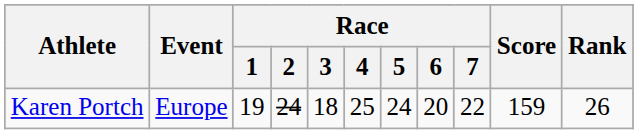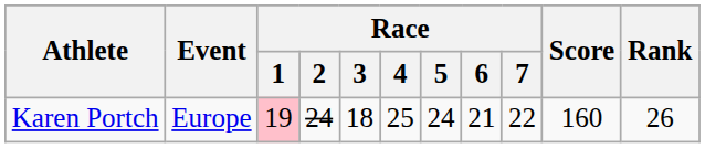 <table class=wikitable style="font-size:90%">
 <tr>
 <th rowspan="2">Athlete</th>
 <th rowspan="2">Event</th>
 <th colspan="7">Race</th>
 <th rowspan="2">Score</th>
 <th rowspan="2">Rank</th>
 </tr>
 <tr>
 <th>1</th>
 <th>2</th>
 <th>3</th>
 <th>4</th>
 <th>5</th>
 <th>6</th>
 <th>7</th>
 </tr>
 <tr>
 <td><a href='#'>Karen Portch</a></td>
 <td><a href='#'>Europe</a></td>
-<td align=center>19</td>
+<td align=center style="background: pink;">19</td>
 <td align=center><s>24</s></td>
 <td align=center>18</td>
 <td align=center>25</td>
 <td align=center>24</td>
-<td align=center>20</td>
+<td align=center>21</td>
 <td align=center>22</td>
-<td align=center>159</td>
+<td align=center>160</td>
 <td align=center>26</td>
 </tr>
 </table>
